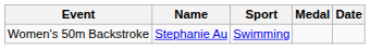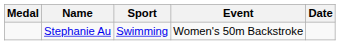 <table class="wikitable sortable" style="font-size: 95%;">
 <tr>
-<th>Event</th>
+<th>Medal</th>
 <th>Name</th>
 <th>Sport</th>
-<th>Medal</th>
+<th>Event</th>
 <th>Date</th>
 </tr>
 <tr>
-<td>Women's 50m Backstroke</td>
+<td></td>
 <td><a href='#'>Stephanie Au</a></td>
 <td><a href='#'>Swimming</a></td>
-<td></td>
+<td>Women's 50m Backstroke</td>
 <td></td>
 </tr>
 </table>
